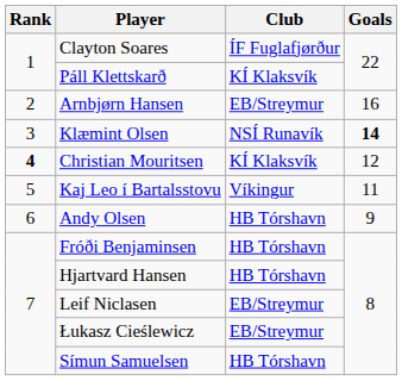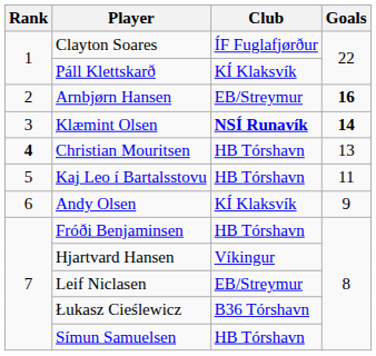 <table class="wikitable">
 <tr>
 <th>Rank</th>
 <th>Player</th>
 <th>Club</th>
 <th>Goals</th>
 </tr>
 <tr>
 <td align="center" rowspan="2">1</td>
 <td> Clayton Soares</td>
 <td><a href='#'>ÍF Fuglafjørður</a></td>
 <td align="center" rowspan="2">22</td>
 </tr>
 <tr>
 <td> <a href='#'>Páll Klettskarð</a></td>
 <td><a href='#'>KÍ Klaksvík</a></td>
 </tr>
 <tr>
 <td align="center" rowspan="1">2</td>
 <td> <a href='#'>Arnbjørn Hansen</a></td>
 <td><a href='#'>EB/Streymur</a></td>
-<td align="center" rowspan="1">16</td>
+<td align="center" rowspan="1"><strong>16</strong></td>
 </tr>
 <tr>
 <td align="center" rowspan="1">3</td>
 <td> <a href='#'>Klæmint Olsen</a></td>
-<td><a href='#'>NSÍ Runavík</a></td>
+<td><strong><a href='#'>NSÍ Runavík</a></strong></td>
 <td align="center" rowspan="1"><strong>14</strong></td>
 </tr>
 <tr>
 <td align="center" rowspan="1"><strong>4</strong></td>
 <td> <a href='#'>Christian Mouritsen</a></td>
-<td><a href='#'>KÍ Klaksvík</a></td>
-<td align="center" rowspan="1">12</td>
+<td><a href='#'>HB Tórshavn</a></td>
+<td align="center" rowspan="1">13</td>
 </tr>
 <tr>
 <td align="center" rowspan="1">5</td>
 <td> <a href='#'>Kaj Leo í Bartalsstovu</a></td>
-<td><a href='#'>Víkingur</a></td>
+<td><a href='#'>HB Tórshavn</a></td>
 <td align="center" rowspan="1">11</td>
 </tr>
 <tr>
 <td align="center" rowspan="1">6</td>
 <td> <a href='#'>Andy Olsen</a></td>
-<td><a href='#'>HB Tórshavn</a></td>
+<td><a href='#'>KÍ Klaksvík</a></td>
 <td align="center" rowspan="1">9</td>
 </tr>
 <tr>
 <td align="center" rowspan="5">7</td>
 <td> <a href='#'>Fróði Benjaminsen</a></td>
 <td><a href='#'>HB Tórshavn</a></td>
 <td align="center" rowspan="5">8</td>
 </tr>
 <tr>
 <td> Hjartvard Hansen</td>
-<td><a href='#'>HB Tórshavn</a></td>
+<td><a href='#'>Víkingur</a></td>
 </tr>
 <tr>
 <td> Leif Niclasen</td>
 <td><a href='#'>EB/Streymur</a></td>
 </tr>
 <tr>
 <td> Łukasz Cieślewicz</td>
-<td><a href='#'>EB/Streymur</a></td>
+<td><a href='#'>B36 Tórshavn</a></td>
 </tr>
 <tr>
 <td> <a href='#'>Símun Samuelsen</a></td>
 <td><a href='#'>HB Tórshavn</a></td>
 </tr>
 </table>
